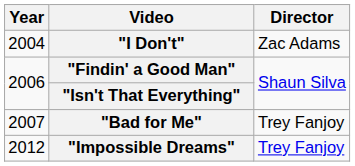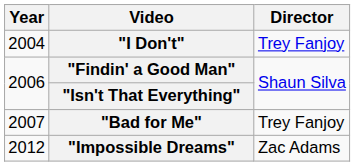 <table class="wikitable plainrowheaders">
 <tr>
 <th>Year</th>
 <th style="width:12em;">Video</th>
 <th>Director</th>
 </tr>
 <tr>
 <td>2004</td>
 <th scope="row">"I Don't"</th>
-<td>Zac Adams</td>
+<td><a href='#'>Trey Fanjoy</a></td>
 </tr>
 <tr>
 <td rowspan="2">2006</td>
 <th scope="row">"Findin' a Good Man"</th>
 <td rowspan="2"><a href='#'>Shaun Silva</a></td>
 </tr>
 <tr>
 <th scope="row">"Isn't That Everything"</th>
 </tr>
 <tr>
 <td>2007</td>
 <th scope="row">"Bad for Me"</th>
 <td>Trey Fanjoy</td>
 </tr>
 <tr>
 <td>2012</td>
 <th scope="row">"Impossible Dreams"</th>
-<td><a href='#'>Trey Fanjoy</a></td>
+<td>Zac Adams</td>
 </tr>
 </table>
